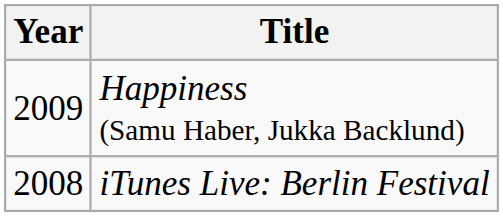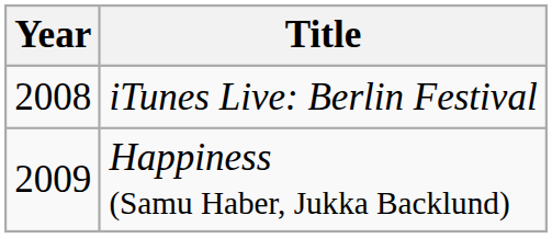 <table class="wikitable">
 <tr>
 <th rowspan="1">Year</th>
 <th rowspan="1">Title</th>
 </tr>
 <tr>
+<td align="center" rowspan="1">2008</td>
+<td><em>iTunes Live: Berlin Festival</em></td>
+</tr>
+<tr>
 <td align="center" rowspan="1">2009</td>
 <td><em>Happiness</em><br><small>(Samu Haber, Jukka Backlund)</small></td>
 </tr>
-<tr>
-<td align="center" rowspan="1">2008</td>
-<td><em>iTunes Live: Berlin Festival</em></td>
-</tr>
 </table>
